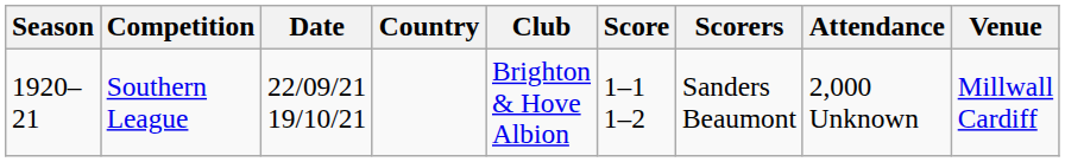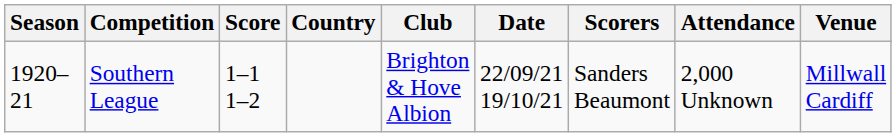 <table class="wikitable">
 <tr>
 <th>Season</th>
 <th>Competition</th>
-<th>Date</th>
+<th>Score</th>
 <th>Country</th>
 <th>Club</th>
-<th>Score</th>
+<th>Date</th>
 <th>Scorers</th>
 <th>Attendance</th>
 <th>Venue</th>
 </tr>
 <tr>
 <td>1920–21</td>
 <td><a href='#'>Southern League</a></td>
-<td>22/09/21<br>19/10/21</td>
+<td>1–1<br>1–2</td>
 <td></td>
 <td><a href='#'>Brighton & Hove Albion</a></td>
-<td>1–1<br>1–2</td>
+<td>22/09/21<br>19/10/21</td>
 <td>Sanders<br>Beaumont</td>
 <td>2,000<br>Unknown</td>
 <td><a href='#'>Millwall</a><br><a href='#'>Cardiff</a></td>
 </tr>
 </table>
